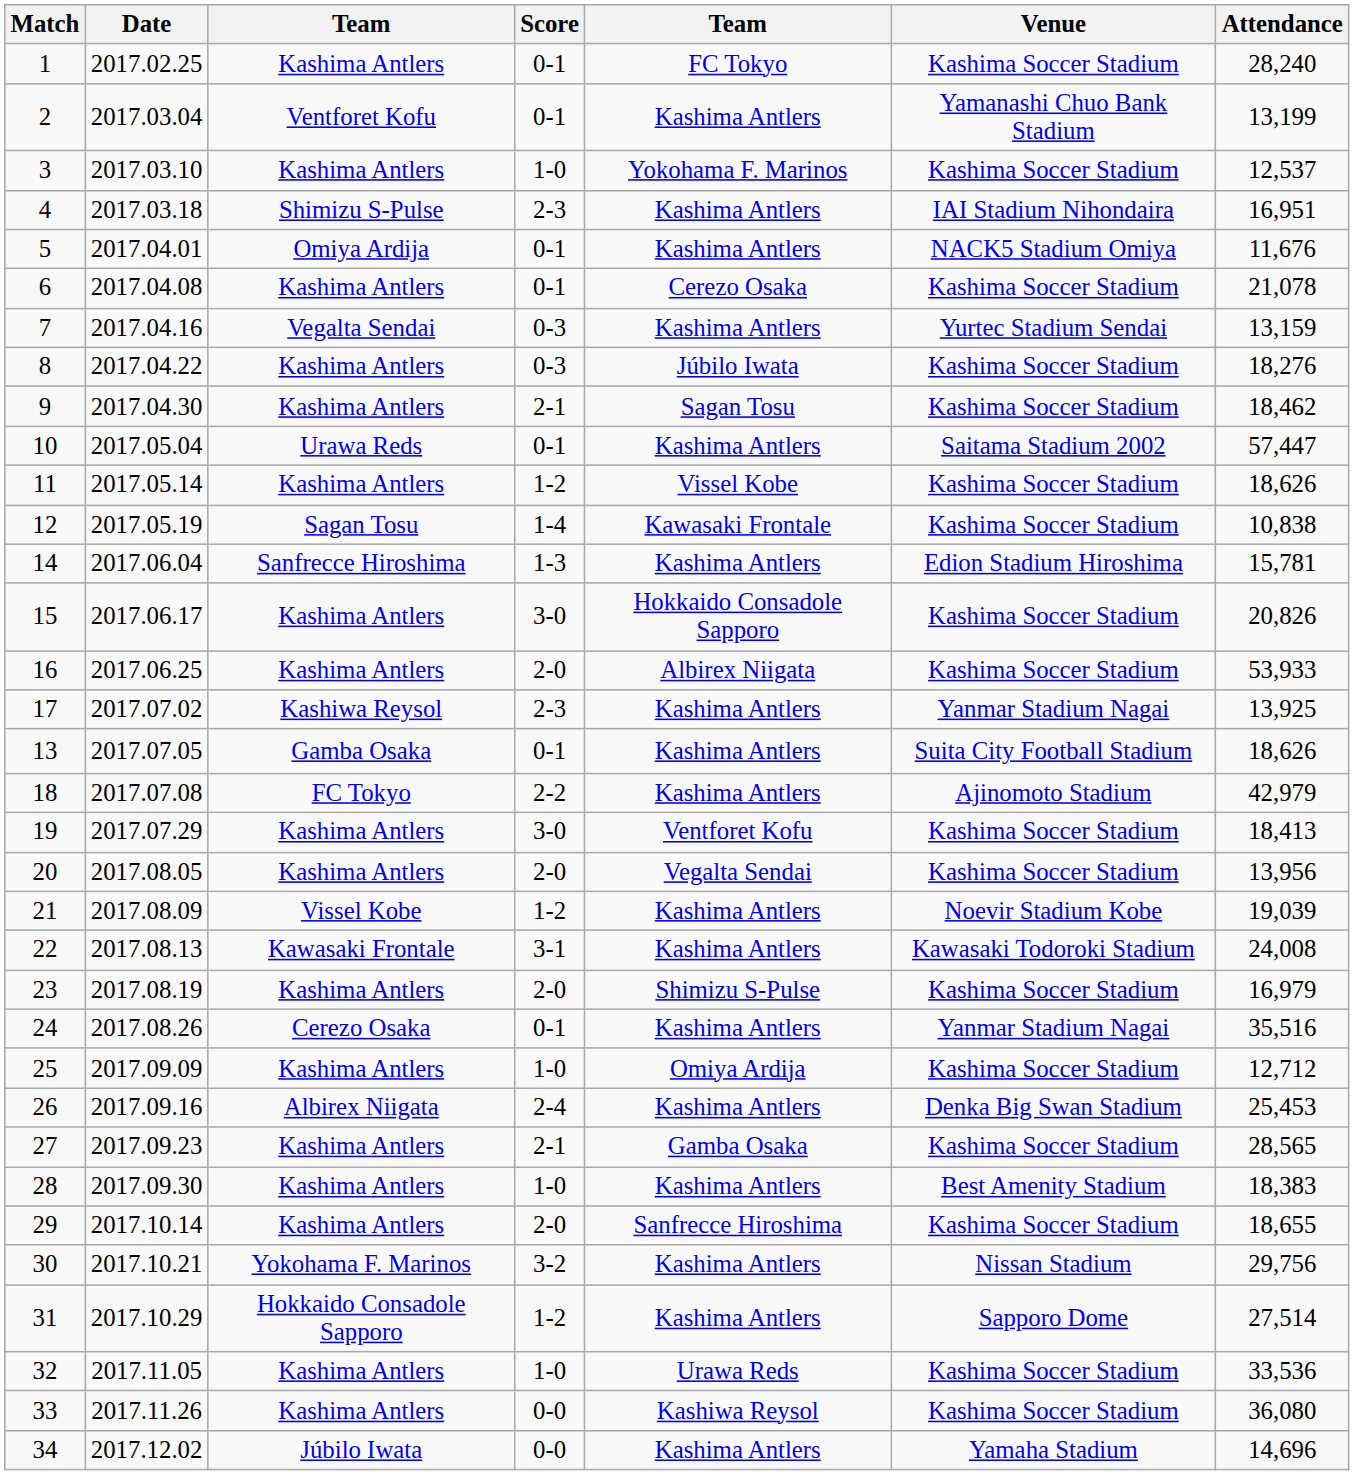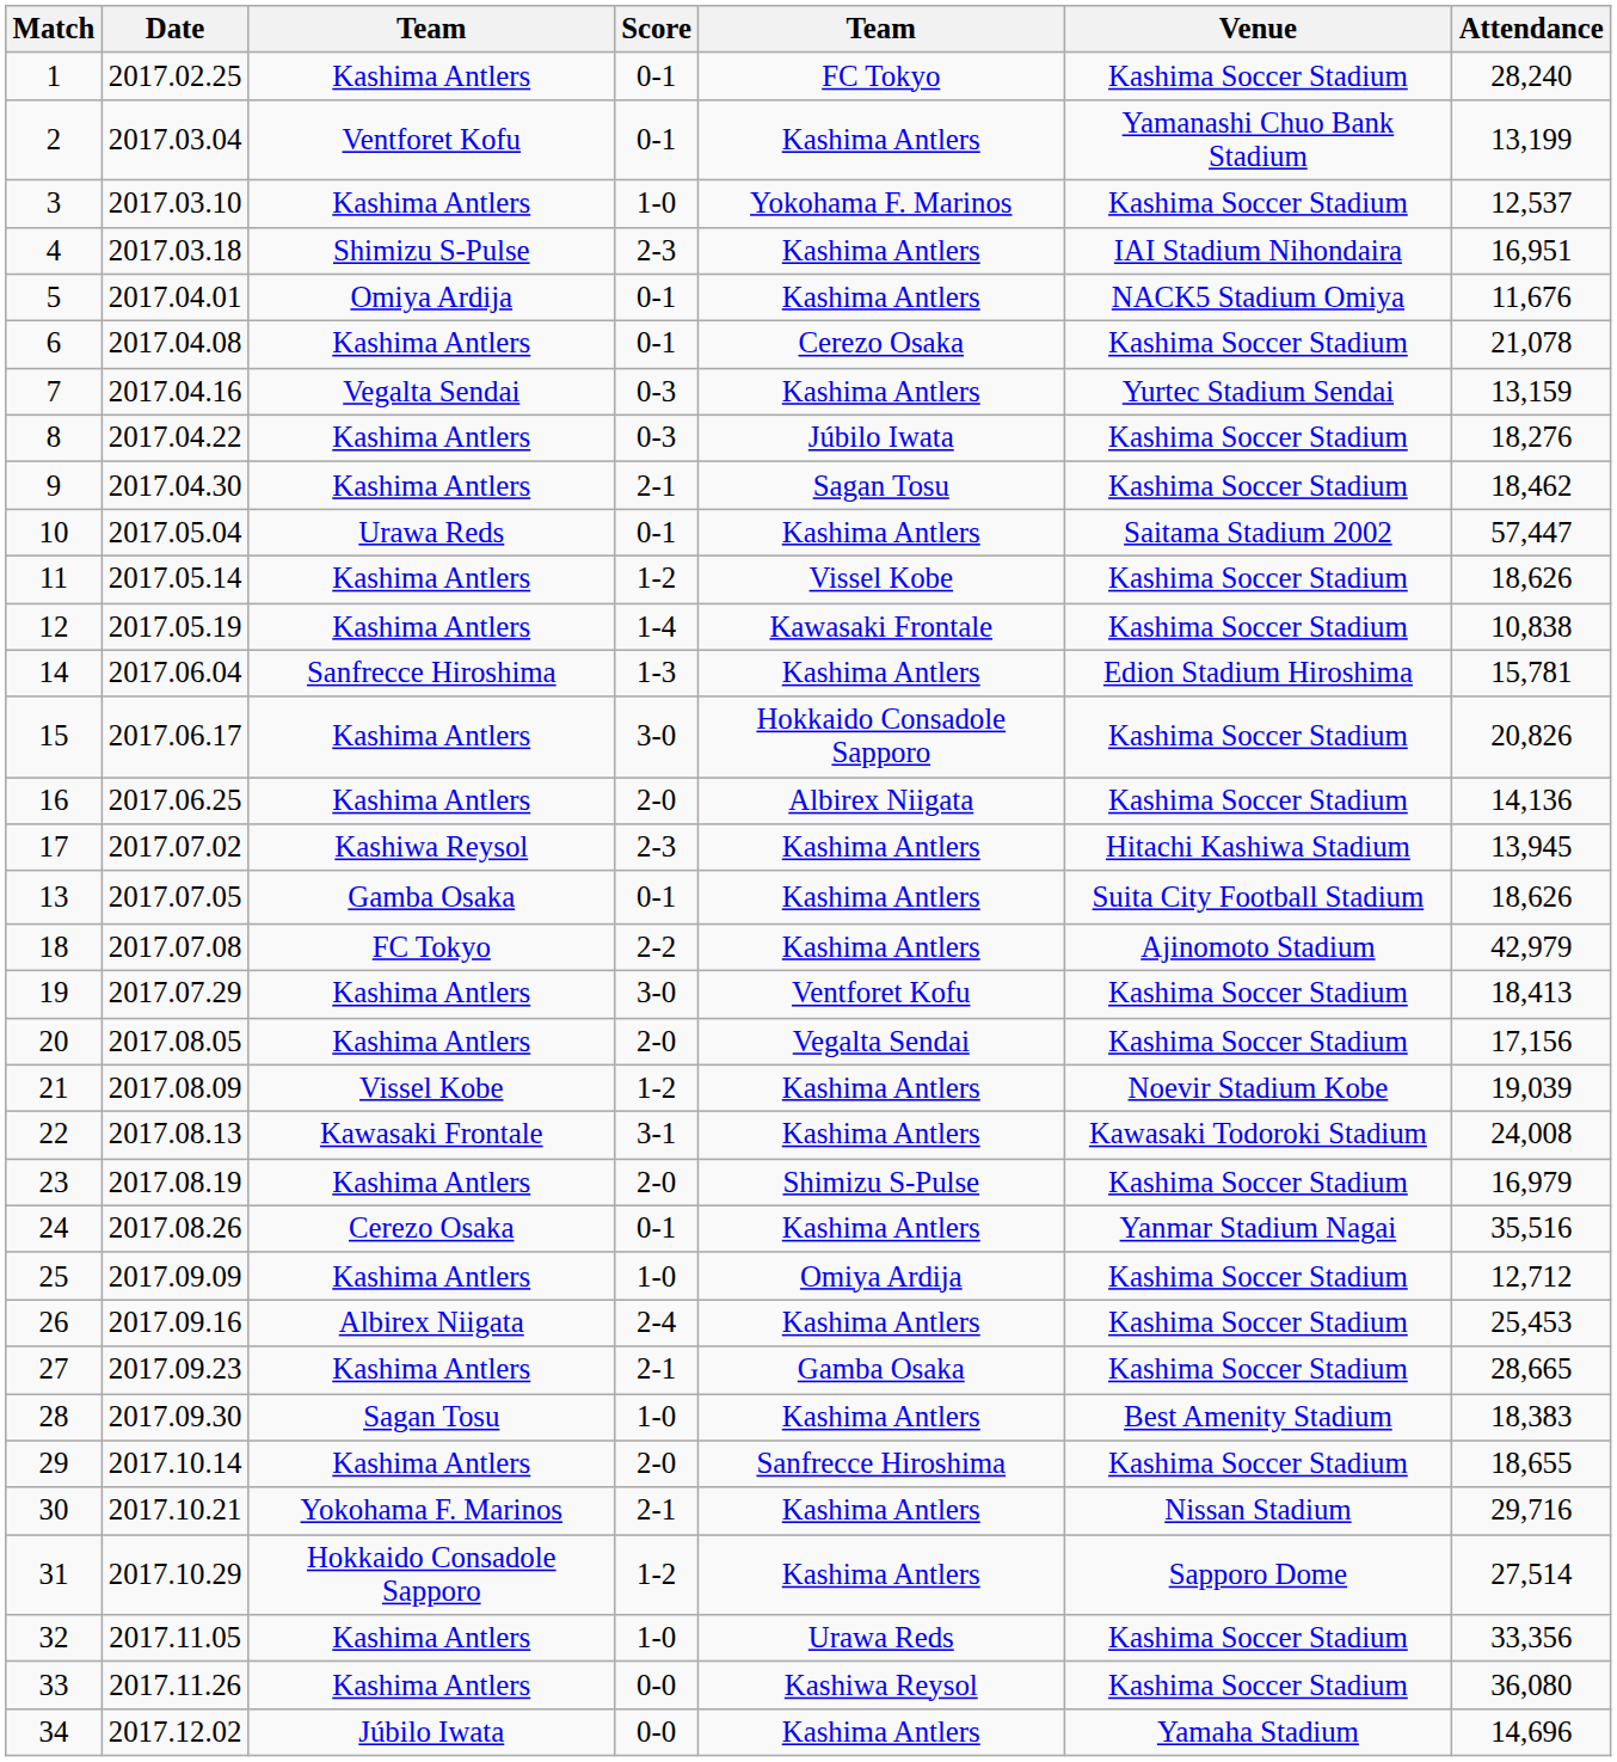 <table class="wikitable" style="text-align:center;">
 <tr>
 <th>Match</th>
 <th>Date</th>
 <th>Team</th>
 <th>Score</th>
 <th>Team</th>
 <th>Venue</th>
 <th>Attendance</th>
 </tr>
 <tr>
 <td>1</td>
 <td>2017.02.25</td>
 <td><a href='#'>Kashima Antlers</a></td>
 <td>0-1</td>
 <td><a href='#'>FC Tokyo</a></td>
 <td><a href='#'>Kashima Soccer Stadium</a></td>
 <td>28,240</td>
 </tr>
 <tr>
 <td>2</td>
 <td>2017.03.04</td>
 <td><a href='#'>Ventforet Kofu</a></td>
 <td>0-1</td>
 <td><a href='#'>Kashima Antlers</a></td>
 <td><a href='#'>Yamanashi Chuo Bank Stadium</a></td>
 <td>13,199</td>
 </tr>
 <tr>
 <td>3</td>
 <td>2017.03.10</td>
 <td><a href='#'>Kashima Antlers</a></td>
 <td>1-0</td>
 <td><a href='#'>Yokohama F. Marinos</a></td>
 <td><a href='#'>Kashima Soccer Stadium</a></td>
 <td>12,537</td>
 </tr>
 <tr>
 <td>4</td>
 <td>2017.03.18</td>
 <td><a href='#'>Shimizu S-Pulse</a></td>
 <td>2-3</td>
 <td><a href='#'>Kashima Antlers</a></td>
 <td><a href='#'>IAI Stadium Nihondaira</a></td>
 <td>16,951</td>
 </tr>
 <tr>
 <td>5</td>
 <td>2017.04.01</td>
 <td><a href='#'>Omiya Ardija</a></td>
 <td>0-1</td>
 <td><a href='#'>Kashima Antlers</a></td>
 <td><a href='#'>NACK5 Stadium Omiya</a></td>
 <td>11,676</td>
 </tr>
 <tr>
 <td>6</td>
 <td>2017.04.08</td>
 <td><a href='#'>Kashima Antlers</a></td>
 <td>0-1</td>
 <td><a href='#'>Cerezo Osaka</a></td>
 <td><a href='#'>Kashima Soccer Stadium</a></td>
 <td>21,078</td>
 </tr>
 <tr>
 <td>7</td>
 <td>2017.04.16</td>
 <td><a href='#'>Vegalta Sendai</a></td>
 <td>0-3</td>
 <td><a href='#'>Kashima Antlers</a></td>
 <td><a href='#'>Yurtec Stadium Sendai</a></td>
 <td>13,159</td>
 </tr>
 <tr>
 <td>8</td>
 <td>2017.04.22</td>
 <td><a href='#'>Kashima Antlers</a></td>
 <td>0-3</td>
 <td><a href='#'>Júbilo Iwata</a></td>
 <td><a href='#'>Kashima Soccer Stadium</a></td>
 <td>18,276</td>
 </tr>
 <tr>
 <td>9</td>
 <td>2017.04.30</td>
 <td><a href='#'>Kashima Antlers</a></td>
 <td>2-1</td>
 <td><a href='#'>Sagan Tosu</a></td>
 <td><a href='#'>Kashima Soccer Stadium</a></td>
 <td>18,462</td>
 </tr>
 <tr>
 <td>10</td>
 <td>2017.05.04</td>
 <td><a href='#'>Urawa Reds</a></td>
 <td>0-1</td>
 <td><a href='#'>Kashima Antlers</a></td>
 <td><a href='#'>Saitama Stadium 2002</a></td>
 <td>57,447</td>
 </tr>
 <tr>
 <td>11</td>
 <td>2017.05.14</td>
 <td><a href='#'>Kashima Antlers</a></td>
 <td>1-2</td>
 <td><a href='#'>Vissel Kobe</a></td>
 <td><a href='#'>Kashima Soccer Stadium</a></td>
 <td>18,626</td>
 </tr>
 <tr>
 <td>12</td>
 <td>2017.05.19</td>
-<td><a href='#'>Sagan Tosu</a></td>
+<td><a href='#'>Kashima Antlers</a></td>
 <td>1-4</td>
 <td><a href='#'>Kawasaki Frontale</a></td>
 <td><a href='#'>Kashima Soccer Stadium</a></td>
 <td>10,838</td>
 </tr>
 <tr>
 <td>14</td>
 <td>2017.06.04</td>
 <td><a href='#'>Sanfrecce Hiroshima</a></td>
 <td>1-3</td>
 <td><a href='#'>Kashima Antlers</a></td>
 <td><a href='#'>Edion Stadium Hiroshima</a></td>
 <td>15,781</td>
 </tr>
 <tr>
 <td>15</td>
 <td>2017.06.17</td>
 <td><a href='#'>Kashima Antlers</a></td>
 <td>3-0</td>
 <td><a href='#'>Hokkaido Consadole Sapporo</a></td>
 <td><a href='#'>Kashima Soccer Stadium</a></td>
 <td>20,826</td>
 </tr>
 <tr>
 <td>16</td>
 <td>2017.06.25</td>
 <td><a href='#'>Kashima Antlers</a></td>
 <td>2-0</td>
 <td><a href='#'>Albirex Niigata</a></td>
 <td><a href='#'>Kashima Soccer Stadium</a></td>
-<td>53,933</td>
+<td>14,136</td>
 </tr>
 <tr>
 <td>17</td>
 <td>2017.07.02</td>
 <td><a href='#'>Kashiwa Reysol</a></td>
 <td>2-3</td>
 <td><a href='#'>Kashima Antlers</a></td>
-<td><a href='#'>Yanmar Stadium Nagai</a></td>
-<td>13,925</td>
+<td><a href='#'>Hitachi Kashiwa Stadium</a></td>
+<td>13,945</td>
 </tr>
 <tr>
 <td>13</td>
 <td>2017.07.05</td>
 <td><a href='#'>Gamba Osaka</a></td>
 <td>0-1</td>
 <td><a href='#'>Kashima Antlers</a></td>
 <td><a href='#'>Suita City Football Stadium</a></td>
 <td>18,626　</td>
 </tr>
 <tr>
 <td>18</td>
 <td>2017.07.08</td>
 <td><a href='#'>FC Tokyo</a></td>
 <td>2-2</td>
 <td><a href='#'>Kashima Antlers</a></td>
 <td><a href='#'>Ajinomoto Stadium</a></td>
 <td>42,979</td>
 </tr>
 <tr>
 <td>19</td>
 <td>2017.07.29</td>
 <td><a href='#'>Kashima Antlers</a></td>
 <td>3-0</td>
 <td><a href='#'>Ventforet Kofu</a></td>
 <td><a href='#'>Kashima Soccer Stadium</a></td>
 <td>18,413</td>
 </tr>
 <tr>
 <td>20</td>
 <td>2017.08.05</td>
 <td><a href='#'>Kashima Antlers</a></td>
 <td>2-0</td>
 <td><a href='#'>Vegalta Sendai</a></td>
 <td><a href='#'>Kashima Soccer Stadium</a></td>
-<td>13,956</td>
+<td>17,156</td>
 </tr>
 <tr>
 <td>21</td>
 <td>2017.08.09</td>
 <td><a href='#'>Vissel Kobe</a></td>
 <td>1-2</td>
 <td><a href='#'>Kashima Antlers</a></td>
 <td><a href='#'>Noevir Stadium Kobe</a></td>
 <td>19,039</td>
 </tr>
 <tr>
 <td>22</td>
 <td>2017.08.13</td>
 <td><a href='#'>Kawasaki Frontale</a></td>
 <td>3-1</td>
 <td><a href='#'>Kashima Antlers</a></td>
 <td><a href='#'>Kawasaki Todoroki Stadium</a></td>
 <td>24,008</td>
 </tr>
 <tr>
 <td>23</td>
 <td>2017.08.19</td>
 <td><a href='#'>Kashima Antlers</a></td>
 <td>2-0</td>
 <td><a href='#'>Shimizu S-Pulse</a></td>
 <td><a href='#'>Kashima Soccer Stadium</a></td>
 <td>16,979</td>
 </tr>
 <tr>
 <td>24</td>
 <td>2017.08.26</td>
 <td><a href='#'>Cerezo Osaka</a></td>
 <td>0-1</td>
 <td><a href='#'>Kashima Antlers</a></td>
 <td><a href='#'>Yanmar Stadium Nagai</a></td>
 <td>35,516</td>
 </tr>
 <tr>
 <td>25</td>
 <td>2017.09.09</td>
 <td><a href='#'>Kashima Antlers</a></td>
 <td>1-0</td>
 <td><a href='#'>Omiya Ardija</a></td>
 <td><a href='#'>Kashima Soccer Stadium</a></td>
 <td>12,712</td>
 </tr>
 <tr>
 <td>26</td>
 <td>2017.09.16</td>
 <td><a href='#'>Albirex Niigata</a></td>
 <td>2-4</td>
 <td><a href='#'>Kashima Antlers</a></td>
-<td><a href='#'>Denka Big Swan Stadium</a></td>
+<td><a href='#'>Kashima Soccer Stadium</a></td>
 <td>25,453</td>
 </tr>
 <tr>
 <td>27</td>
 <td>2017.09.23</td>
 <td><a href='#'>Kashima Antlers</a></td>
 <td>2-1</td>
 <td><a href='#'>Gamba Osaka</a></td>
 <td><a href='#'>Kashima Soccer Stadium</a></td>
-<td>28,565</td>
+<td>28,665</td>
 </tr>
 <tr>
 <td>28</td>
 <td>2017.09.30</td>
-<td><a href='#'>Kashima Antlers</a></td>
+<td><a href='#'>Sagan Tosu</a></td>
 <td>1-0</td>
 <td><a href='#'>Kashima Antlers</a></td>
 <td><a href='#'>Best Amenity Stadium</a></td>
 <td>18,383</td>
 </tr>
 <tr>
 <td>29</td>
 <td>2017.10.14</td>
 <td><a href='#'>Kashima Antlers</a></td>
 <td>2-0</td>
 <td><a href='#'>Sanfrecce Hiroshima</a></td>
 <td><a href='#'>Kashima Soccer Stadium</a></td>
 <td>18,655</td>
 </tr>
 <tr>
 <td>30</td>
 <td>2017.10.21</td>
 <td><a href='#'>Yokohama F. Marinos</a></td>
-<td>3-2</td>
+<td>2-1</td>
 <td><a href='#'>Kashima Antlers</a></td>
 <td><a href='#'>Nissan Stadium</a></td>
-<td>29,756</td>
+<td>29,716</td>
 </tr>
 <tr>
 <td>31</td>
 <td>2017.10.29</td>
 <td><a href='#'>Hokkaido Consadole Sapporo</a></td>
 <td>1-2</td>
 <td><a href='#'>Kashima Antlers</a></td>
 <td><a href='#'>Sapporo Dome</a></td>
 <td>27,514</td>
 </tr>
 <tr>
 <td>32</td>
 <td>2017.11.05</td>
 <td><a href='#'>Kashima Antlers</a></td>
 <td>1-0</td>
 <td><a href='#'>Urawa Reds</a></td>
 <td><a href='#'>Kashima Soccer Stadium</a></td>
-<td>33,536</td>
+<td>33,356</td>
 </tr>
 <tr>
 <td>33</td>
 <td>2017.11.26</td>
 <td><a href='#'>Kashima Antlers</a></td>
 <td>0-0</td>
 <td><a href='#'>Kashiwa Reysol</a></td>
 <td><a href='#'>Kashima Soccer Stadium</a></td>
 <td>36,080</td>
 </tr>
 <tr>
 <td>34</td>
 <td>2017.12.02</td>
 <td><a href='#'>Júbilo Iwata</a></td>
 <td>0-0</td>
 <td><a href='#'>Kashima Antlers</a></td>
 <td><a href='#'>Yamaha Stadium</a></td>
 <td>14,696</td>
 </tr>
 </table>
